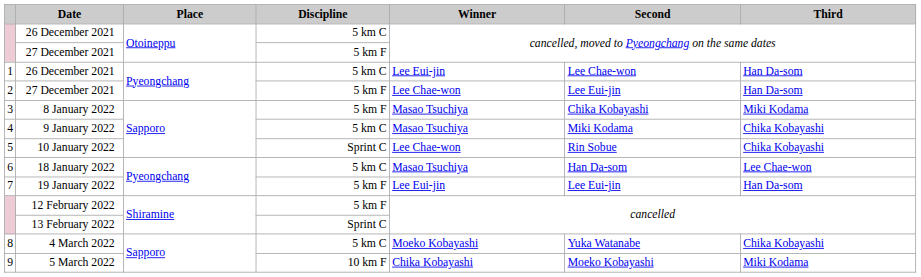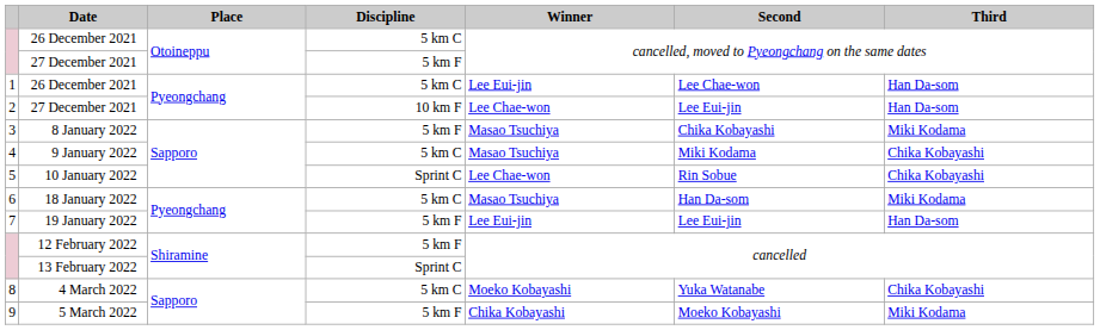 <table class="wikitable plainrowheaders" style="background:#fff; font-size:86%; line-height:16px; border:grey solid 1px; border-collapse:collapse;">
 <tr style="background:#ccc; text-align:center;">
 <th scope="col" style="background:#ccc; width=30 px;"></th>
 <th scope="col" style="background:#ccc; width:120px;">Date</th>
 <th scope="col" style="background:#ccc; width:150px;">Place</th>
 <th scope="col" style="background:#ccc; width:150px;">Discipline</th>
 <th scope="col" style="background:#ccc; width:200px;">Winner</th>
 <th scope="col" style="background:#ccc; width:200px;">Second</th>
 <th scope="col" style="background:#ccc; width:200px;">Third</th>
 </tr>
 <tr>
 <td rowspan=2 bgcolor="EDCCD5"></td>
 <td align=right>26 December 2021  </td>
 <td rowspan=2> <a href='#'>Otoineppu</a></td>
 <td align=right>5 km C</td>
 <td rowspan=2 colspan=3 align=center><em>cancelled, moved to <a href='#'>Pyeongchang</a> on the same dates</em></td>
 </tr>
 <tr>
 <td align=right>27 December 2021  </td>
 <td align=right>5 km F</td>
 </tr>
 <tr>
 <td align=center>1</td>
 <td align=right>26 December 2021  </td>
 <td rowspan=2> <a href='#'>Pyeongchang</a></td>
 <td align=right>5 km C</td>
 <td> <a href='#'>Lee Eui-jin</a></td>
 <td> <a href='#'>Lee Chae-won</a></td>
 <td> <a href='#'>Han Da-som</a></td>
 </tr>
 <tr>
 <td align=center>2</td>
 <td align=right>27 December 2021  </td>
-<td align=right>5 km F</td>
+<td align=right>10 km F</td>
 <td> <a href='#'>Lee Chae-won</a></td>
 <td> <a href='#'>Lee Eui-jin</a></td>
 <td> <a href='#'>Han Da-som</a></td>
 </tr>
 <tr>
 <td align=center>3</td>
 <td align=right>8 January 2022  </td>
 <td rowspan=3> <a href='#'>Sapporo</a></td>
 <td align=right>5 km F</td>
 <td> <a href='#'>Masao Tsuchiya</a></td>
 <td> <a href='#'>Chika Kobayashi</a></td>
 <td> <a href='#'>Miki Kodama</a></td>
 </tr>
 <tr>
 <td align=center>4</td>
 <td align=right>9 January 2022  </td>
 <td align=right>5 km C</td>
 <td> <a href='#'>Masao Tsuchiya</a></td>
 <td> <a href='#'>Miki Kodama</a></td>
 <td> <a href='#'>Chika Kobayashi</a></td>
 </tr>
 <tr>
 <td align=center>5</td>
 <td align=right>10 January 2022  </td>
 <td align=right>Sprint C</td>
 <td> <a href='#'>Lee Chae-won</a></td>
 <td> <a href='#'>Rin Sobue</a></td>
 <td> <a href='#'>Chika Kobayashi</a></td>
 </tr>
 <tr>
 <td align=center>6</td>
 <td align=right>18 January 2022  </td>
 <td rowspan=2> <a href='#'>Pyeongchang</a></td>
 <td align=right>5 km C</td>
 <td> <a href='#'>Masao Tsuchiya</a></td>
 <td> <a href='#'>Han Da-som</a></td>
-<td> <a href='#'>Lee Chae-won</a></td>
+<td> <a href='#'>Miki Kodama</a></td>
 </tr>
 <tr>
 <td align=center>7</td>
 <td align=right>19 January 2022  </td>
 <td align=right>5 km F</td>
 <td> <a href='#'>Lee Eui-jin</a></td>
 <td> <a href='#'>Lee Eui-jin</a></td>
 <td> <a href='#'>Han Da-som</a></td>
 </tr>
 <tr>
 <td rowspan=2 bgcolor="EDCCD5"></td>
 <td align=right>12 February 2022  </td>
 <td rowspan=2> <a href='#'>Shiramine</a></td>
 <td align=right>5 km F</td>
 <td rowspan=2 colspan=3 align=center><em>cancelled</em></td>
 </tr>
 <tr>
 <td align=right>13 February 2022  </td>
 <td align=right>Sprint C</td>
 </tr>
 <tr>
 <td align=center>8</td>
 <td align=right>4 March 2022  </td>
 <td rowspan=2> <a href='#'>Sapporo</a></td>
 <td align=right>5 km C</td>
 <td> <a href='#'>Moeko Kobayashi</a></td>
 <td> <a href='#'>Yuka Watanabe</a></td>
 <td> <a href='#'>Chika Kobayashi</a></td>
 </tr>
 <tr>
 <td align=center>9</td>
 <td align=right>5 March 2022  </td>
-<td align=right>10 km F</td>
+<td align=right>5 km F</td>
 <td> <a href='#'>Chika Kobayashi</a></td>
 <td> <a href='#'>Moeko Kobayashi</a></td>
 <td> <a href='#'>Miki Kodama</a></td>
 </tr>
 </table>
